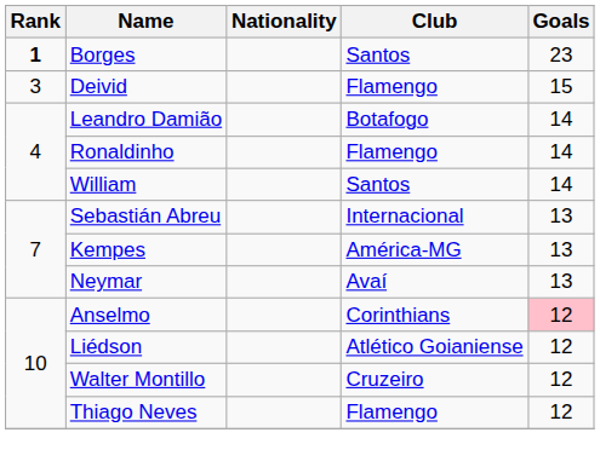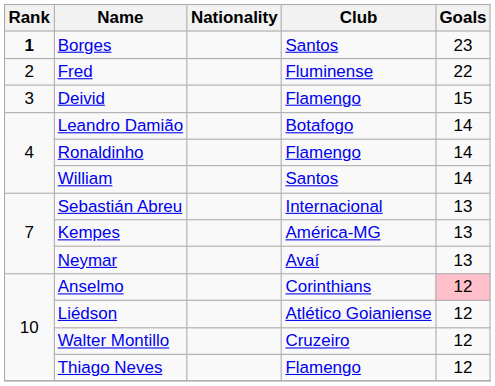 <table class="wikitable">
 <tr>
 <th>Rank</th>
 <th>Name</th>
 <th>Nationality</th>
 <th>Club</th>
 <th>Goals</th>
 </tr>
 <tr>
 <td align=center rowspan=1><strong>1</strong></td>
 <td><a href='#'>Borges</a></td>
 <td></td>
 <td><a href='#'>Santos</a></td>
 <td align=center>23</td>
+</tr>
+<tr>
+<td align=center rowspan=1>2</td>
+<td><a href='#'>Fred</a></td>
+<td></td>
+<td><a href='#'>Fluminense</a></td>
+<td align=center>22</td>
 </tr>
 <tr>
 <td align=center rowspan=1>3</td>
 <td><a href='#'>Deivid</a></td>
 <td></td>
 <td><a href='#'>Flamengo</a></td>
 <td align=center>15</td>
 </tr>
 <tr>
 <td align=center rowspan=3>4</td>
 <td><a href='#'>Leandro Damião</a></td>
 <td></td>
 <td><a href='#'>Botafogo</a></td>
 <td align=center>14</td>
 </tr>
 <tr>
 <td><a href='#'>Ronaldinho</a></td>
 <td></td>
 <td><a href='#'>Flamengo</a></td>
 <td align=center>14</td>
 </tr>
 <tr>
 <td><a href='#'>William</a></td>
 <td></td>
 <td><a href='#'>Santos</a></td>
 <td align=center>14</td>
 </tr>
 <tr>
 <td align=center rowspan=3>7</td>
 <td><a href='#'>Sebastián Abreu</a></td>
 <td></td>
 <td><a href='#'>Internacional</a></td>
 <td align=center>13</td>
 </tr>
 <tr>
 <td><a href='#'>Kempes</a></td>
 <td></td>
 <td><a href='#'>América-MG</a></td>
 <td align=center>13</td>
 </tr>
 <tr>
 <td><a href='#'>Neymar</a></td>
 <td></td>
 <td><a href='#'>Avaí</a></td>
 <td align=center>13</td>
 </tr>
 <tr>
 <td align=center rowspan=4>10</td>
 <td><a href='#'>Anselmo</a></td>
 <td></td>
 <td><a href='#'>Corinthians</a></td>
 <td align=center style="background: pink;">12</td>
 </tr>
 <tr>
 <td><a href='#'>Liédson</a></td>
 <td></td>
 <td><a href='#'>Atlético Goianiense</a></td>
 <td align=center>12</td>
 </tr>
 <tr>
 <td><a href='#'>Walter Montillo</a></td>
 <td></td>
 <td><a href='#'>Cruzeiro</a></td>
 <td align=center>12</td>
 </tr>
 <tr>
 <td><a href='#'>Thiago Neves</a></td>
 <td></td>
 <td><a href='#'>Flamengo</a></td>
 <td align=center>12</td>
 </tr>
 <tr>
 </tr>
 </table>
